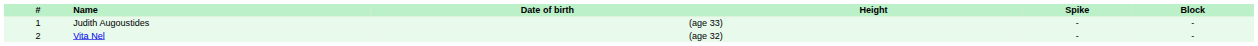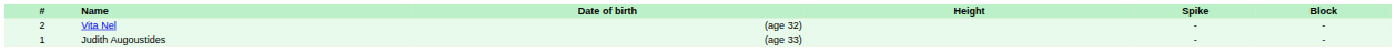 <table border=0 cellpadding=2 cellspacing=0  |- bgcolor=#FFECCE style="text-align:center; font-size:90%;" width=100%>
 <tr bgcolor=#BBF0C9>
 <th width=5%>#</th>
 <th width=22% align=left>Name</th>
 <th width=26%>Date of birth</th>
 <th width=22%>Height</th>
 <th width=8%>Spike</th>
 <th width=9%>Block</th>
 </tr>
 <tr bgcolor=#E7FAEC>
+<td>2</td>
+<td align=left><a href='#'>Vita Nel</a></td>
+<td align=right> (age 32)</td>
+<td></td>
+<td>-</td>
+<td>-</td>
+</tr>
+<tr bgcolor=#E7FAEC>
 <td>1</td>
 <td align=left>Judith Augoustides</td>
 <td align=right> (age 33)</td>
 <td></td>
 <td>-</td>
 <td>-</td>
 </tr>
-<tr bgcolor=#E7FAEC>
-<td>2</td>
-<td align=left><a href='#'>Vita Nel</a></td>
-<td align=right> (age 32)</td>
-<td></td>
-<td>-</td>
-<td>-</td>
-</tr>
 </table>
